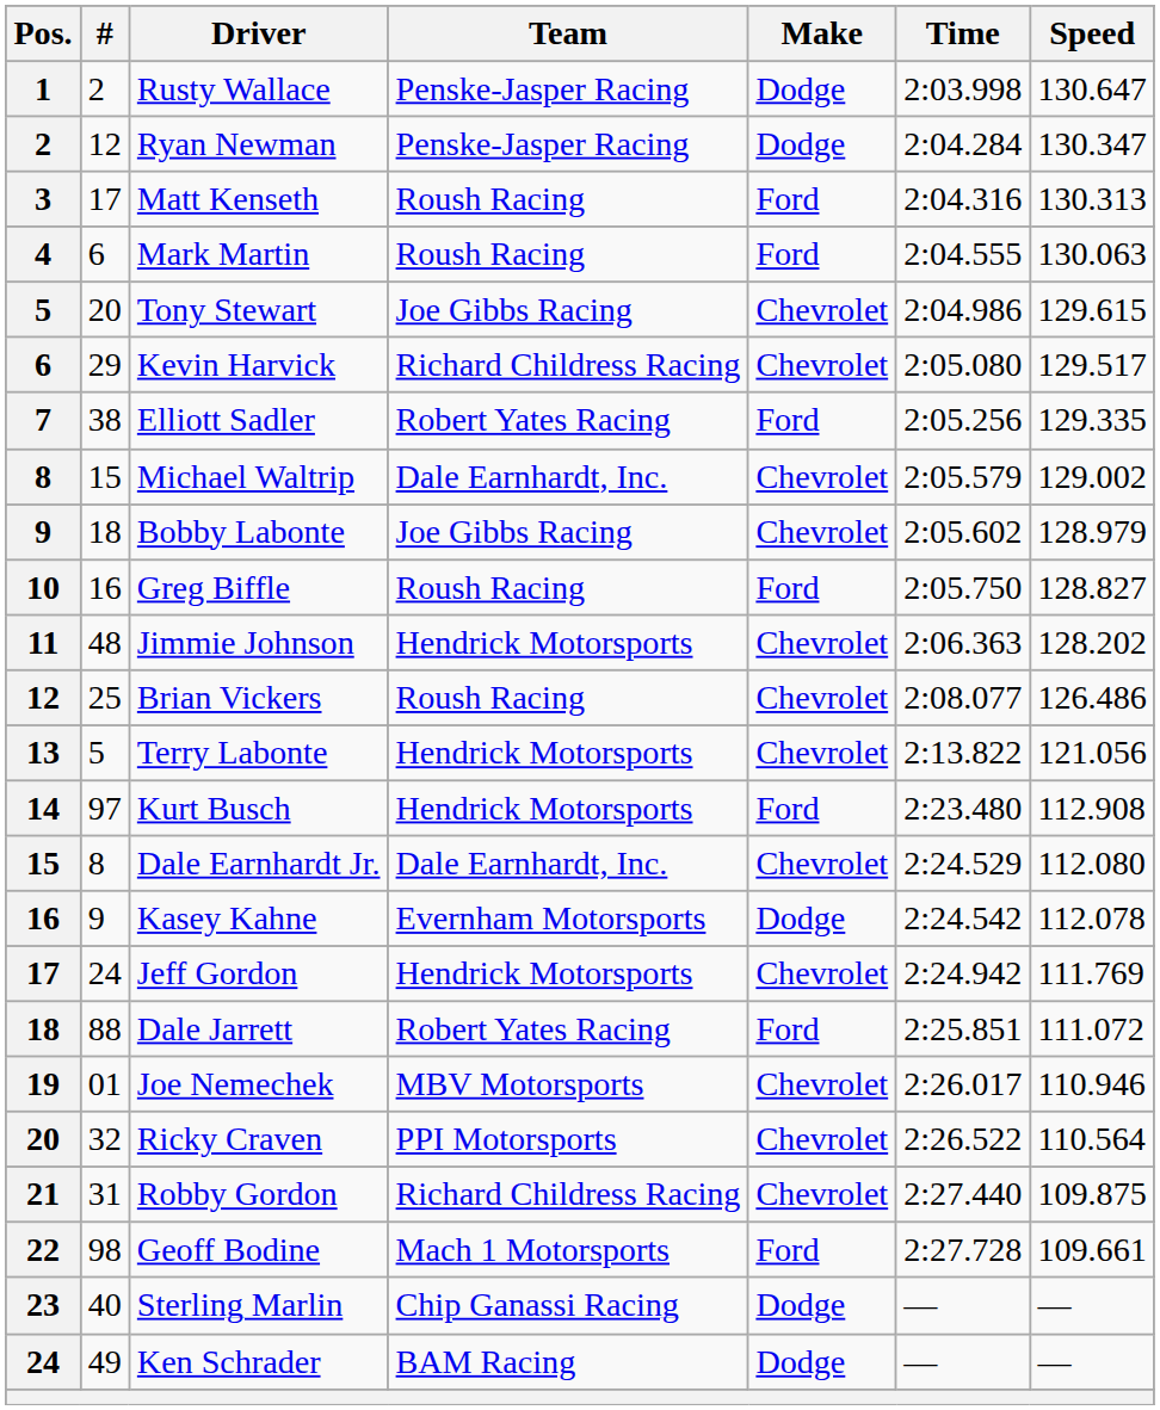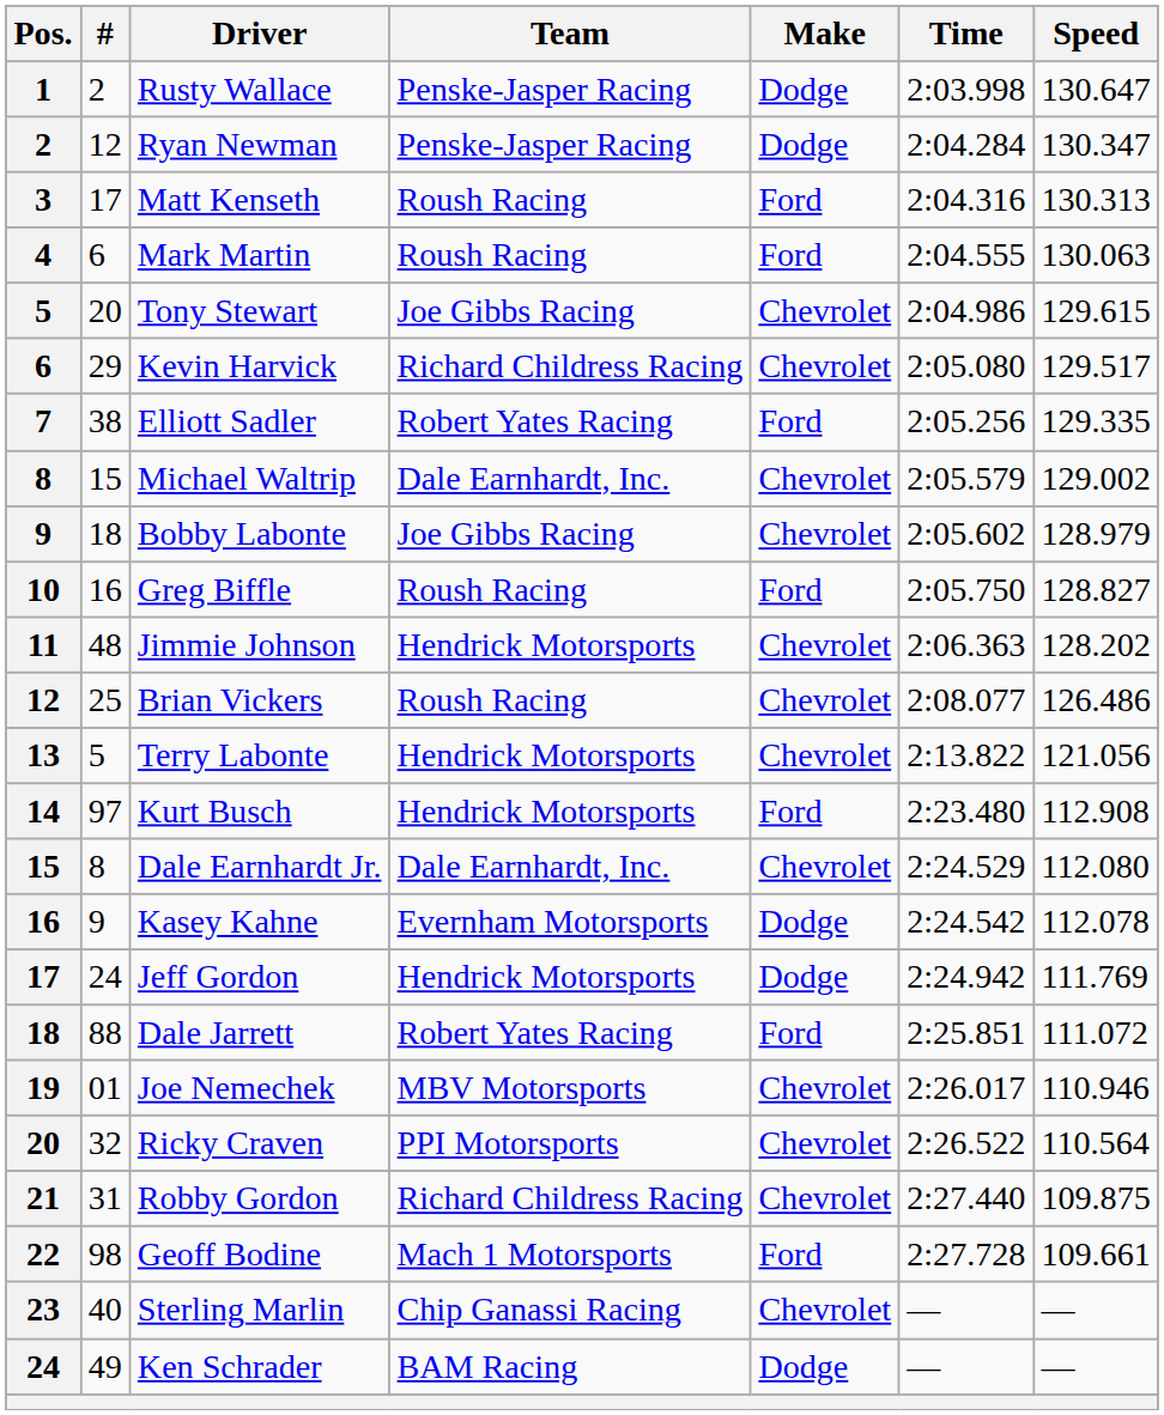 <table class="wikitable" style="font-size:95%">
 <tr>
 <th>Pos.</th>
 <th>#</th>
 <th>Driver</th>
 <th>Team</th>
 <th>Make</th>
 <th>Time</th>
 <th>Speed</th>
 </tr>
 <tr>
 <th>1</th>
 <td>2</td>
 <td><a href='#'>Rusty Wallace</a></td>
 <td><a href='#'>Penske-Jasper Racing</a></td>
 <td><a href='#'>Dodge</a></td>
 <td>2:03.998</td>
 <td>130.647</td>
 </tr>
 <tr>
 <th>2</th>
 <td>12</td>
 <td><a href='#'>Ryan Newman</a></td>
 <td><a href='#'>Penske-Jasper Racing</a></td>
 <td><a href='#'>Dodge</a></td>
 <td>2:04.284</td>
 <td>130.347</td>
 </tr>
 <tr>
 <th>3</th>
 <td>17</td>
 <td><a href='#'>Matt Kenseth</a></td>
 <td><a href='#'>Roush Racing</a></td>
 <td><a href='#'>Ford</a></td>
 <td>2:04.316</td>
 <td>130.313</td>
 </tr>
 <tr>
 <th>4</th>
 <td>6</td>
 <td><a href='#'>Mark Martin</a></td>
 <td><a href='#'>Roush Racing</a></td>
 <td><a href='#'>Ford</a></td>
 <td>2:04.555</td>
 <td>130.063</td>
 </tr>
 <tr>
 <th>5</th>
 <td>20</td>
 <td><a href='#'>Tony Stewart</a></td>
 <td><a href='#'>Joe Gibbs Racing</a></td>
 <td><a href='#'>Chevrolet</a></td>
 <td>2:04.986</td>
 <td>129.615</td>
 </tr>
 <tr>
 <th>6</th>
 <td>29</td>
 <td><a href='#'>Kevin Harvick</a></td>
 <td><a href='#'>Richard Childress Racing</a></td>
 <td><a href='#'>Chevrolet</a></td>
 <td>2:05.080</td>
 <td>129.517</td>
 </tr>
 <tr>
 <th>7</th>
 <td>38</td>
 <td><a href='#'>Elliott Sadler</a></td>
 <td><a href='#'>Robert Yates Racing</a></td>
 <td><a href='#'>Ford</a></td>
 <td>2:05.256</td>
 <td>129.335</td>
 </tr>
 <tr>
 <th>8</th>
 <td>15</td>
 <td><a href='#'>Michael Waltrip</a></td>
 <td><a href='#'>Dale Earnhardt, Inc.</a></td>
 <td><a href='#'>Chevrolet</a></td>
 <td>2:05.579</td>
 <td>129.002</td>
 </tr>
 <tr>
 <th>9</th>
 <td>18</td>
 <td><a href='#'>Bobby Labonte</a></td>
 <td><a href='#'>Joe Gibbs Racing</a></td>
 <td><a href='#'>Chevrolet</a></td>
 <td>2:05.602</td>
 <td>128.979</td>
 </tr>
 <tr>
 <th>10</th>
 <td>16</td>
 <td><a href='#'>Greg Biffle</a></td>
 <td><a href='#'>Roush Racing</a></td>
 <td><a href='#'>Ford</a></td>
 <td>2:05.750</td>
 <td>128.827</td>
 </tr>
 <tr>
 <th>11</th>
 <td>48</td>
 <td><a href='#'>Jimmie Johnson</a></td>
 <td><a href='#'>Hendrick Motorsports</a></td>
 <td><a href='#'>Chevrolet</a></td>
 <td>2:06.363</td>
 <td>128.202</td>
 </tr>
 <tr>
 <th>12</th>
 <td>25</td>
 <td><a href='#'>Brian Vickers</a></td>
 <td><a href='#'>Roush Racing</a></td>
 <td><a href='#'>Chevrolet</a></td>
 <td>2:08.077</td>
 <td>126.486</td>
 </tr>
 <tr>
 <th>13</th>
 <td>5</td>
 <td><a href='#'>Terry Labonte</a></td>
 <td><a href='#'>Hendrick Motorsports</a></td>
 <td><a href='#'>Chevrolet</a></td>
 <td>2:13.822</td>
 <td>121.056</td>
 </tr>
 <tr>
 <th>14</th>
 <td>97</td>
 <td><a href='#'>Kurt Busch</a></td>
 <td><a href='#'>Hendrick Motorsports</a></td>
 <td><a href='#'>Ford</a></td>
 <td>2:23.480</td>
 <td>112.908</td>
 </tr>
 <tr>
 <th>15</th>
 <td>8</td>
 <td><a href='#'>Dale Earnhardt Jr.</a></td>
 <td><a href='#'>Dale Earnhardt, Inc.</a></td>
 <td><a href='#'>Chevrolet</a></td>
 <td>2:24.529</td>
 <td>112.080</td>
 </tr>
 <tr>
 <th>16</th>
 <td>9</td>
 <td><a href='#'>Kasey Kahne</a></td>
 <td><a href='#'>Evernham Motorsports</a></td>
 <td><a href='#'>Dodge</a></td>
 <td>2:24.542</td>
 <td>112.078</td>
 </tr>
 <tr>
 <th>17</th>
 <td>24</td>
 <td><a href='#'>Jeff Gordon</a></td>
 <td><a href='#'>Hendrick Motorsports</a></td>
-<td><a href='#'>Chevrolet</a></td>
+<td><a href='#'>Dodge</a></td>
 <td>2:24.942</td>
 <td>111.769</td>
 </tr>
 <tr>
 <th>18</th>
 <td>88</td>
 <td><a href='#'>Dale Jarrett</a></td>
 <td><a href='#'>Robert Yates Racing</a></td>
 <td><a href='#'>Ford</a></td>
 <td>2:25.851</td>
 <td>111.072</td>
 </tr>
 <tr>
 <th>19</th>
 <td>01</td>
 <td><a href='#'>Joe Nemechek</a></td>
 <td><a href='#'>MBV Motorsports</a></td>
 <td><a href='#'>Chevrolet</a></td>
 <td>2:26.017</td>
 <td>110.946</td>
 </tr>
 <tr>
 <th>20</th>
 <td>32</td>
 <td><a href='#'>Ricky Craven</a></td>
 <td><a href='#'>PPI Motorsports</a></td>
 <td><a href='#'>Chevrolet</a></td>
 <td>2:26.522</td>
 <td>110.564</td>
 </tr>
 <tr>
 <th>21</th>
 <td>31</td>
 <td><a href='#'>Robby Gordon</a></td>
 <td><a href='#'>Richard Childress Racing</a></td>
 <td><a href='#'>Chevrolet</a></td>
 <td>2:27.440</td>
 <td>109.875</td>
 </tr>
 <tr>
 <th>22</th>
 <td>98</td>
 <td><a href='#'>Geoff Bodine</a></td>
 <td><a href='#'>Mach 1 Motorsports</a></td>
 <td><a href='#'>Ford</a></td>
 <td>2:27.728</td>
 <td>109.661</td>
 </tr>
 <tr>
 <th>23</th>
 <td>40</td>
 <td><a href='#'>Sterling Marlin</a></td>
 <td><a href='#'>Chip Ganassi Racing</a></td>
-<td><a href='#'>Dodge</a></td>
+<td><a href='#'>Chevrolet</a></td>
 <td>—</td>
 <td>—</td>
 </tr>
 <tr>
 <th>24</th>
 <td>49</td>
 <td><a href='#'>Ken Schrader</a></td>
 <td><a href='#'>BAM Racing</a></td>
 <td><a href='#'>Dodge</a></td>
 <td>—</td>
 <td>—</td>
 </tr>
 <tr>
 <th colspan="7"></th>
 </tr>
 </table>
